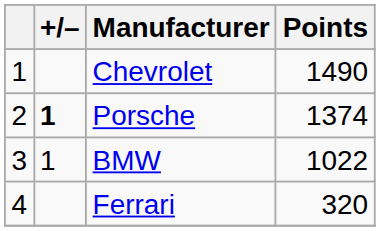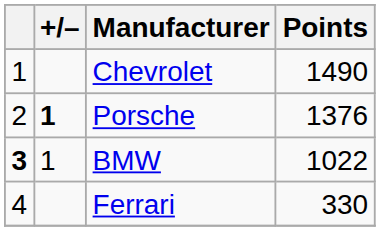 <table class="wikitable" style="font-size: 95%;">
 <tr>
 <th scope="col"></th>
 <th scope="col">+/–</th>
 <th scope="col">Manufacturer</th>
 <th scope="col">Points</th>
 </tr>
 <tr>
 <td align=center>1</td>
 <td align="left"></td>
 <td> <a href='#'>Chevrolet</a></td>
 <td align=right>1490</td>
 </tr>
 <tr>
 <td align=center>2</td>
 <td align="left"><strong> 1</strong></td>
 <td> <a href='#'>Porsche</a></td>
-<td align=right>1374</td>
+<td align=right>1376</td>
 </tr>
 <tr>
-<td align=center>3</td>
+<td align=center><strong>3</strong></td>
 <td align="left"> 1</td>
 <td> <a href='#'>BMW</a></td>
 <td align=right>1022</td>
 </tr>
 <tr>
 <td align=center>4</td>
 <td align="left"></td>
 <td> <a href='#'>Ferrari</a></td>
-<td align=right>320</td>
+<td align=right>330</td>
 </tr>
 <tr>
 </tr>
 </table>
